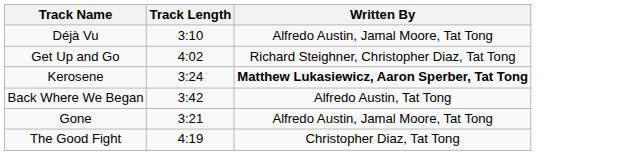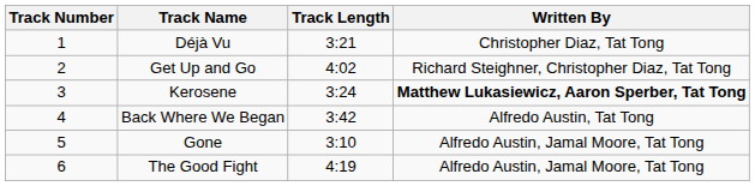 <table class="wikitable">
 <tr>
+<th>Track Number</th>
 <th>Track Name</th>
 <th>Track Length</th>
 <th>Written By</th>
 </tr>
 <tr>
+<td align="center">1</td>
 <td align="center">Déjà Vu</td>
-<td align="center">3:10</td>
-<td align="center">Alfredo Austin, Jamal Moore, Tat Tong</td>
+<td align="center">3:21</td>
+<td align="center">Christopher Diaz, Tat Tong</td>
 </tr>
 <tr>
+<td align="center">2</td>
 <td align="center">Get Up and Go</td>
 <td align="center">4:02</td>
 <td align="center">Richard Steighner, Christopher Diaz, Tat Tong</td>
 </tr>
 <tr>
+<td align="center">3</td>
 <td align="center">Kerosene</td>
 <td align="center">3:24</td>
 <td align="center"><strong>Matthew Lukasiewicz, Aaron Sperber, Tat Tong</strong></td>
 </tr>
 <tr>
+<td align="center">4</td>
 <td align="center">Back Where We Began</td>
 <td align="center">3:42</td>
 <td align="center">Alfredo Austin, Tat Tong</td>
 </tr>
 <tr>
+<td align="center">5</td>
 <td align="center">Gone</td>
-<td align="center">3:21</td>
+<td align="center">3:10</td>
 <td align="center">Alfredo Austin, Jamal Moore, Tat Tong</td>
 </tr>
 <tr>
+<td align="center">6</td>
 <td align="center">The Good Fight</td>
 <td align="center">4:19</td>
-<td align="center">Christopher Diaz, Tat Tong</td>
+<td align="center">Alfredo Austin, Jamal Moore, Tat Tong</td>
 </tr>
 </table>
